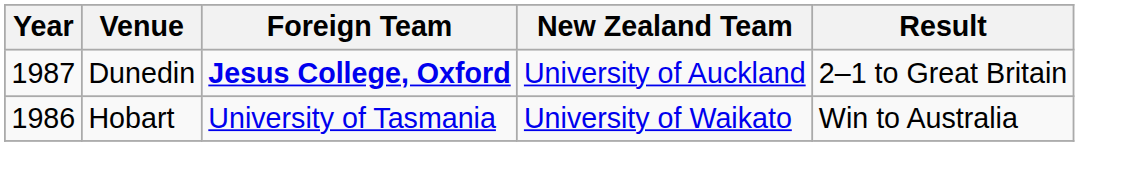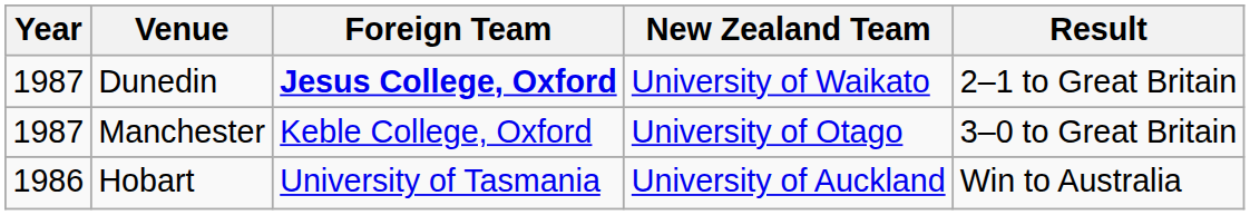 <table class="wikitable">
 <tr>
 <th>Year</th>
 <th>Venue</th>
 <th>Foreign Team</th>
 <th>New Zealand Team</th>
 <th>Result</th>
 </tr>
 <tr>
 <td>1987</td>
 <td>Dunedin</td>
 <td><strong><a href='#'>Jesus College, Oxford</a></strong></td>
-<td><a href='#'>University of Auckland</a></td>
+<td><a href='#'>University of Waikato</a></td>
 <td>2–1 to Great Britain</td>
+</tr>
+<tr>
+<td>1987</td>
+<td>Manchester</td>
+<td><a href='#'>Keble College, Oxford</a></td>
+<td><a href='#'>University of Otago</a></td>
+<td>3–0 to Great Britain</td>
 </tr>
 <tr>
 <td>1986</td>
 <td>Hobart</td>
 <td><a href='#'>University of Tasmania</a></td>
-<td><a href='#'>University of Waikato</a></td>
+<td><a href='#'>University of Auckland</a></td>
 <td>Win to Australia</td>
 </tr>
 </table>
